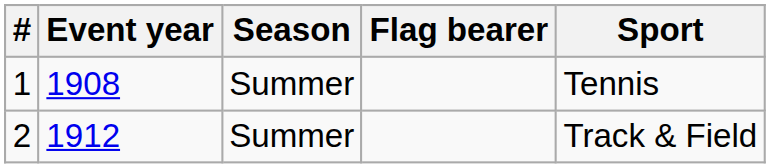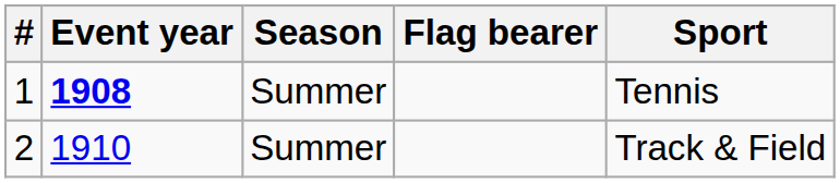 <table class="wikitable sortable">
 <tr>
 <th>#</th>
 <th>Event year</th>
 <th>Season</th>
 <th>Flag bearer</th>
 <th>Sport</th>
 </tr>
 <tr>
 <td>1</td>
-<td><a href='#'>1908</a></td>
+<td><strong><a href='#'>1908</a></strong></td>
 <td>Summer</td>
 <td></td>
 <td>Tennis</td>
 </tr>
 <tr>
 <td>2</td>
-<td><a href='#'>1912</a></td>
+<td><a href='#'>1910</a></td>
 <td>Summer</td>
 <td></td>
 <td>Track & Field</td>
 </tr>
 </table>
